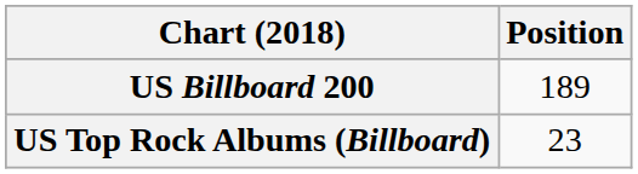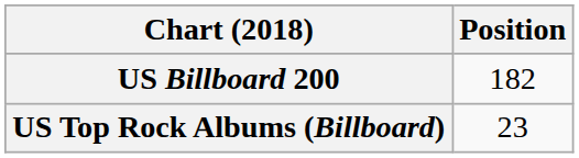 <table class="wikitable sortable plainrowheaders" style="text-align:center">
 <tr>
 <th>Chart (2018)</th>
 <th>Position</th>
 </tr>
 <tr>
 <th scope="row">US <em>Billboard</em> 200</th>
-<td>189</td>
+<td>182</td>
 </tr>
 <tr>
 <th scope="row">US Top Rock Albums (<em>Billboard</em>)</th>
 <td>23</td>
 </tr>
 </table>
